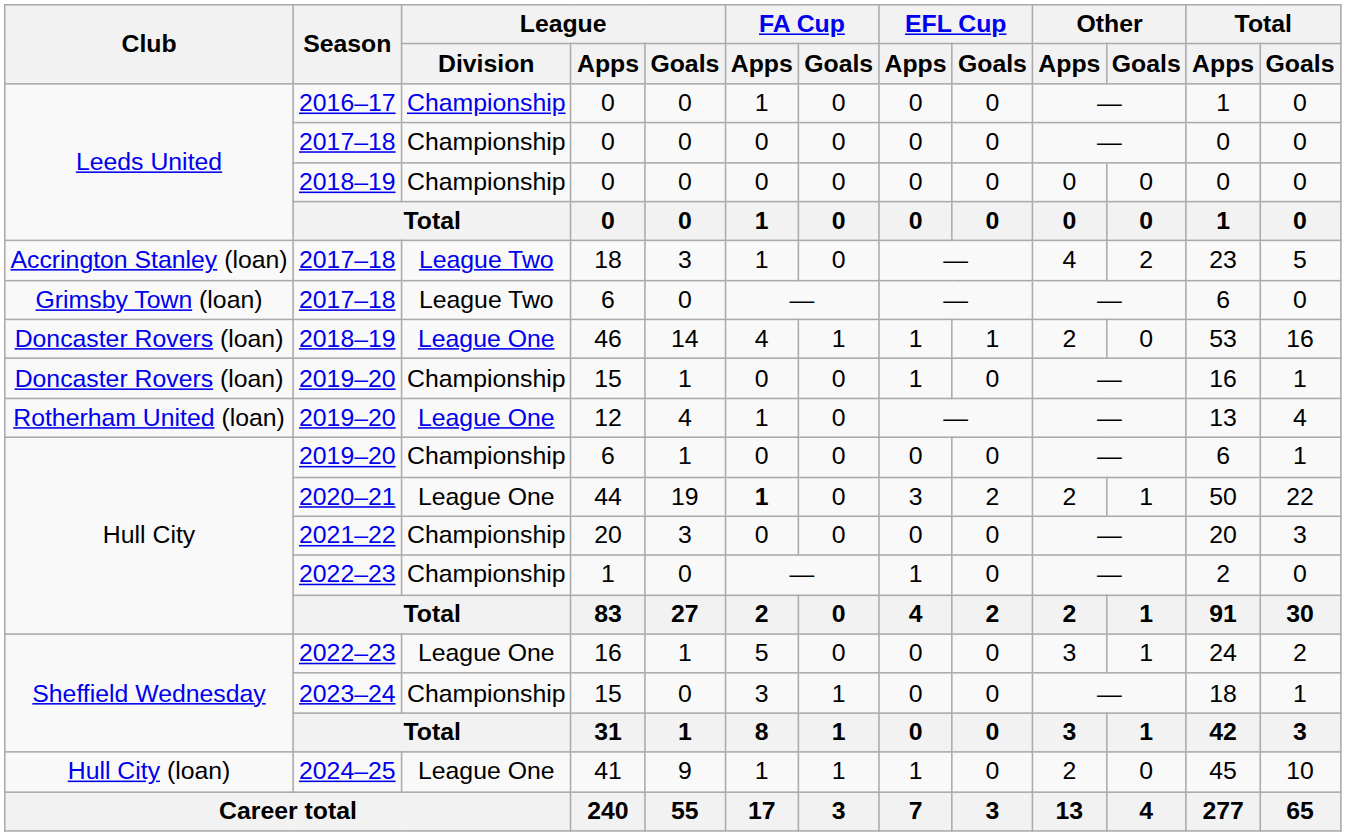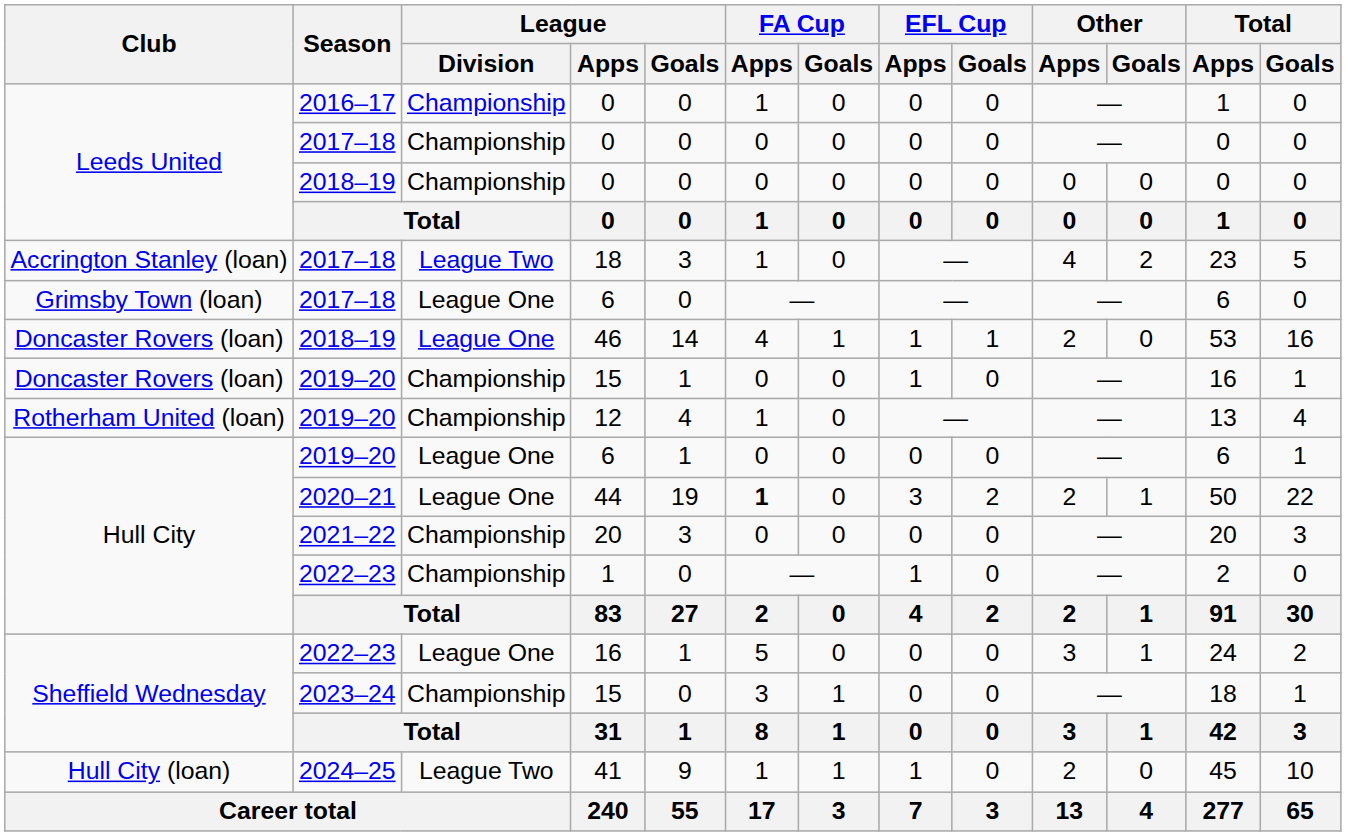 <table class="wikitable" style="text-align:center">
 <tr>
 <th rowspan="2">Club</th>
 <th rowspan="2">Season</th>
 <th colspan="3">League</th>
 <th colspan="2"><a href='#'>FA Cup</a></th>
 <th colspan="2"><a href='#'>EFL Cup</a></th>
 <th colspan="2">Other</th>
 <th colspan="2">Total</th>
 </tr>
 <tr>
 <th>Division</th>
 <th>Apps</th>
 <th>Goals</th>
 <th>Apps</th>
 <th>Goals</th>
 <th>Apps</th>
 <th>Goals</th>
 <th>Apps</th>
 <th>Goals</th>
 <th>Apps</th>
 <th>Goals</th>
 </tr>
 <tr>
 <td rowspan=4><a href='#'>Leeds United</a></td>
 <td><a href='#'>2016–17</a></td>
 <td><a href='#'>Championship</a></td>
 <td>0</td>
 <td>0</td>
 <td>1</td>
 <td>0</td>
 <td>0</td>
 <td>0</td>
 <td colspan="2">—</td>
 <td>1</td>
 <td>0</td>
 </tr>
 <tr>
 <td><a href='#'>2017–18</a></td>
 <td>Championship</td>
 <td>0</td>
 <td>0</td>
 <td>0</td>
 <td>0</td>
 <td>0</td>
 <td>0</td>
 <td colspan="2">—</td>
 <td>0</td>
 <td>0</td>
 </tr>
 <tr>
 <td><a href='#'>2018–19</a></td>
 <td>Championship</td>
 <td>0</td>
 <td>0</td>
 <td>0</td>
 <td>0</td>
 <td>0</td>
 <td>0</td>
 <td>0</td>
 <td>0</td>
 <td>0</td>
 <td>0</td>
 </tr>
 <tr>
 <th colspan="2">Total</th>
 <th>0</th>
 <th>0</th>
 <th>1</th>
 <th>0</th>
 <th>0</th>
 <th>0</th>
 <th>0</th>
 <th>0</th>
 <th>1</th>
 <th>0</th>
 </tr>
 <tr>
 <td><a href='#'>Accrington Stanley</a> (loan)</td>
 <td><a href='#'>2017–18</a></td>
 <td><a href='#'>League Two</a></td>
 <td>18</td>
 <td>3</td>
 <td>1</td>
 <td>0</td>
 <td colspan="2">—</td>
 <td>4</td>
 <td>2</td>
 <td>23</td>
 <td>5</td>
 </tr>
 <tr>
 <td><a href='#'>Grimsby Town</a> (loan)</td>
 <td><a href='#'>2017–18</a></td>
-<td>League Two</td>
+<td>League One</td>
 <td>6</td>
 <td>0</td>
 <td colspan="2">—</td>
 <td colspan="2">—</td>
 <td colspan="2">—</td>
 <td>6</td>
 <td>0</td>
 </tr>
 <tr>
 <td><a href='#'>Doncaster Rovers</a> (loan)</td>
 <td><a href='#'>2018–19</a></td>
 <td><a href='#'>League One</a></td>
 <td>46</td>
 <td>14</td>
 <td>4</td>
 <td>1</td>
 <td>1</td>
 <td>1</td>
 <td>2</td>
 <td>0</td>
 <td>53</td>
 <td>16</td>
 </tr>
 <tr>
 <td><a href='#'>Doncaster Rovers</a> (loan)</td>
 <td><a href='#'>2019–20</a></td>
 <td>Championship</td>
 <td>15</td>
 <td>1</td>
 <td>0</td>
 <td>0</td>
 <td>1</td>
 <td>0</td>
 <td colspan="2">—</td>
 <td>16</td>
 <td>1</td>
 </tr>
 <tr>
 <td><a href='#'>Rotherham United</a> (loan)</td>
 <td><a href='#'>2019–20</a></td>
-<td><a href='#'>League One</a></td>
+<td>Championship</td>
 <td>12</td>
 <td>4</td>
 <td>1</td>
 <td>0</td>
 <td colspan="2">—</td>
 <td colspan="2">—</td>
 <td>13</td>
 <td>4</td>
 </tr>
 <tr>
 <td rowspan="5">Hull City</td>
 <td><a href='#'>2019–20</a></td>
-<td>Championship</td>
+<td>League One</td>
 <td>6</td>
 <td>1</td>
 <td>0</td>
 <td>0</td>
 <td>0</td>
 <td>0</td>
 <td colspan="2">—</td>
 <td>6</td>
 <td>1</td>
 </tr>
 <tr>
 <td><a href='#'>2020–21</a></td>
 <td>League One</td>
 <td>44</td>
 <td>19</td>
 <td><strong>1</strong></td>
 <td>0</td>
 <td>3</td>
 <td>2</td>
 <td>2</td>
 <td>1</td>
 <td>50</td>
 <td>22</td>
 </tr>
 <tr>
 <td><a href='#'>2021–22</a></td>
 <td>Championship</td>
 <td>20</td>
 <td>3</td>
 <td>0</td>
 <td>0</td>
 <td>0</td>
 <td>0</td>
 <td colspan="2">—</td>
 <td>20</td>
 <td>3</td>
 </tr>
 <tr>
 <td><a href='#'>2022–23</a></td>
 <td>Championship</td>
 <td>1</td>
 <td>0</td>
 <td colspan="2">—</td>
 <td>1</td>
 <td>0</td>
 <td colspan="2">—</td>
 <td>2</td>
 <td>0</td>
 </tr>
 <tr>
 <th colspan="2">Total</th>
 <th>83</th>
 <th>27</th>
 <th>2</th>
 <th>0</th>
 <th>4</th>
 <th>2</th>
 <th>2</th>
 <th>1</th>
 <th>91</th>
 <th>30</th>
 </tr>
 <tr>
 <td rowspan="3"><a href='#'>Sheffield Wednesday</a></td>
 <td><a href='#'>2022–23</a></td>
 <td>League One</td>
 <td>16</td>
 <td>1</td>
 <td>5</td>
 <td>0</td>
 <td>0</td>
 <td>0</td>
 <td>3</td>
 <td>1</td>
 <td>24</td>
 <td>2</td>
 </tr>
 <tr>
 <td><a href='#'>2023–24</a></td>
 <td>Championship</td>
 <td>15</td>
 <td>0</td>
 <td>3</td>
 <td>1</td>
 <td>0</td>
 <td>0</td>
 <td colspan="2">—</td>
 <td>18</td>
 <td>1</td>
 </tr>
 <tr>
 <th colspan="2">Total</th>
 <th>31</th>
 <th>1</th>
 <th>8</th>
 <th>1</th>
 <th>0</th>
 <th>0</th>
 <th>3</th>
 <th>1</th>
 <th>42</th>
 <th>3</th>
 </tr>
 <tr>
 <td><a href='#'>Hull City</a> (loan)</td>
 <td><a href='#'>2024–25</a></td>
-<td>League One</td>
+<td>League Two</td>
 <td>41</td>
 <td>9</td>
 <td>1</td>
 <td>1</td>
 <td>1</td>
 <td>0</td>
 <td>2</td>
 <td>0</td>
 <td>45</td>
 <td>10</td>
 </tr>
 <tr>
 <th colspan="3">Career total</th>
 <th>240</th>
 <th>55</th>
 <th>17</th>
 <th>3</th>
 <th>7</th>
 <th>3</th>
 <th>13</th>
 <th>4</th>
 <th>277</th>
 <th>65</th>
 </tr>
 </table>
